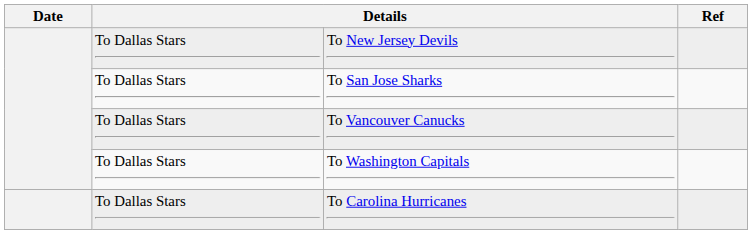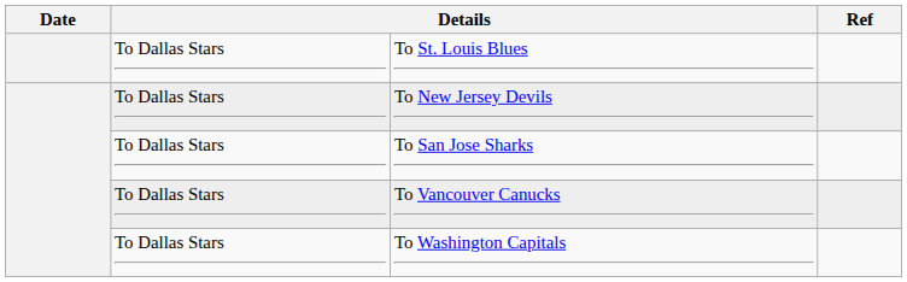 <table class="wikitable plainrowheaders" style="width: 50em;">
 <tr>
 <th scope="col">Date</th>
 <th scope="col" colspan="2">Details</th>
 <th scope="col">Ref</th>
+</tr>
+<tr>
+<th scope="row"></th>
+<td valign="top">To Dallas Stars <hr></td>
+<td valign="top">To <a href='#'>St. Louis Blues</a> <hr></td>
+<td></td>
 </tr>
 <tr bgcolor="#eeeeee">
 <th scope="row" rowspan=4></th>
 <td valign="top">To Dallas Stars <hr></td>
 <td valign="top">To <a href='#'>New Jersey Devils</a> <hr></td>
 <td></td>
 </tr>
 <tr>
 <td valign="top">To Dallas Stars <hr></td>
 <td valign="top">To <a href='#'>San Jose Sharks</a> <hr></td>
 <td></td>
 </tr>
 <tr bgcolor="#eeeeee">
 <td valign="top">To Dallas Stars <hr></td>
 <td valign="top">To <a href='#'>Vancouver Canucks</a> <hr></td>
 <td></td>
 </tr>
 <tr>
 <td valign="top">To Dallas Stars <hr></td>
 <td valign="top">To <a href='#'>Washington Capitals</a> <hr></td>
 <td></td>
 </tr>
-<tr bgcolor="#eeeeee">
-<th scope="row"></th>
-<td valign="top">To Dallas Stars <hr></td>
-<td valign="top">To <a href='#'>Carolina Hurricanes</a> <hr></td>
-<td></td>
-</tr>
 </table>
